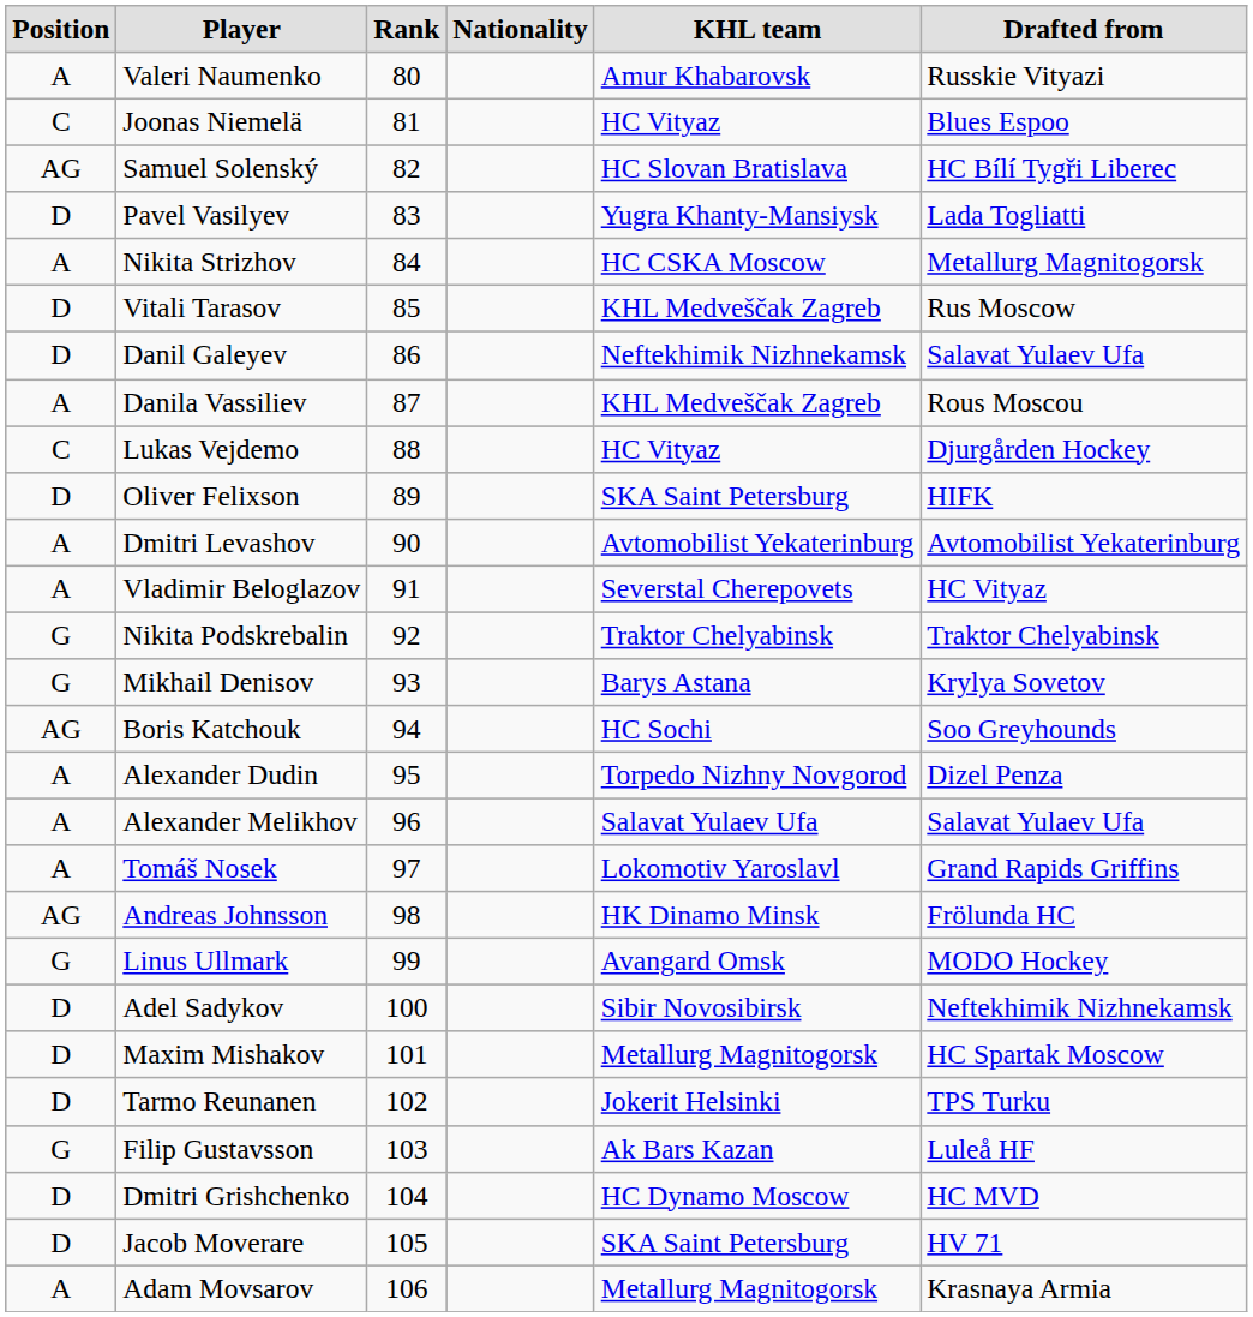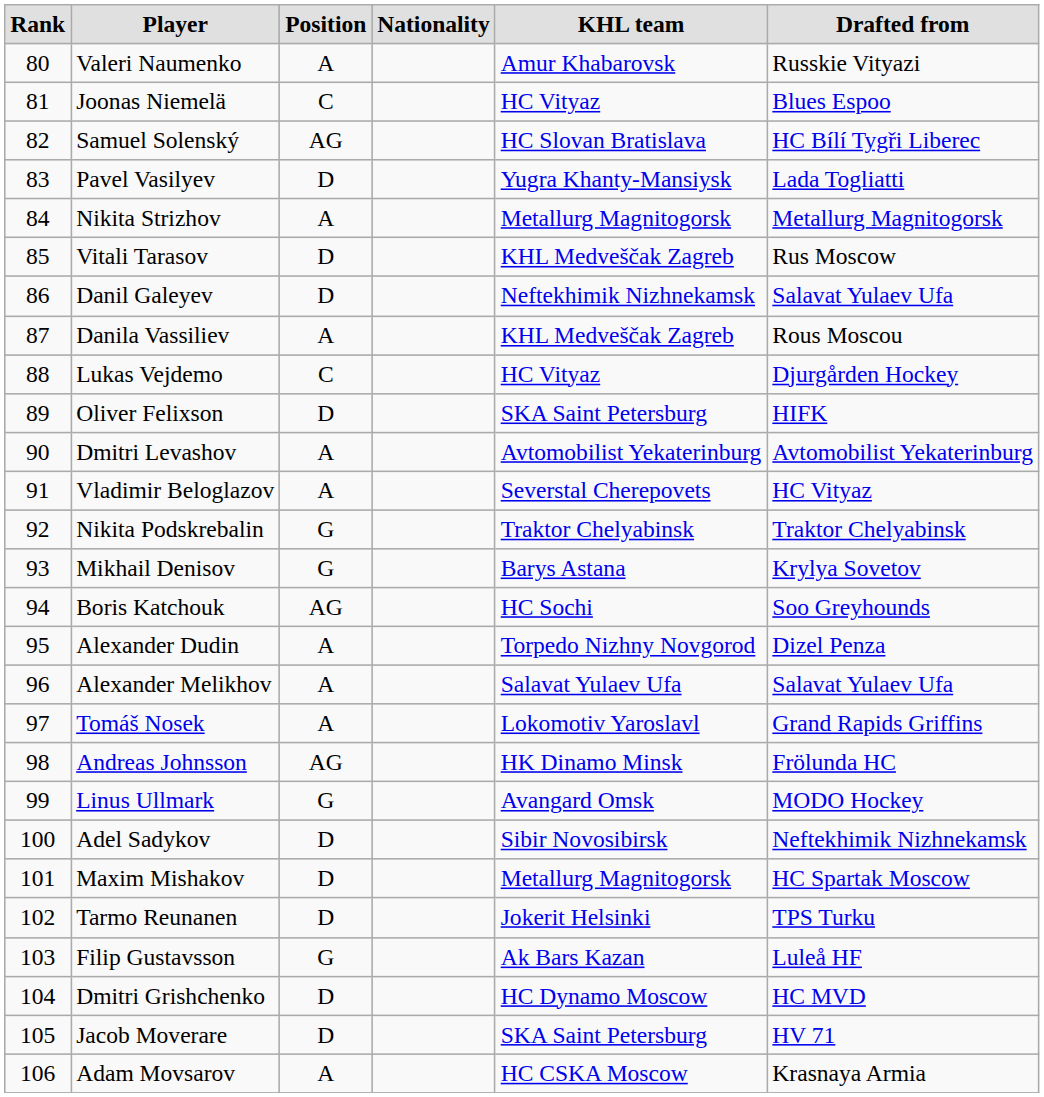 <table style="font-size: 95%; text-align: left;" class="wikitable alternance">
 <tr>
+<th scope="col" style="background: #e0e0e0;">Rank</th>
+<th scope="col" style="background: #e0e0e0;">Player</th>
 <th scope="col" style="background: #e0e0e0;">Position</th>
-<th scope="col" style="background: #e0e0e0;">Player</th>
-<th scope="col" style="background: #e0e0e0;">Rank</th>
 <th scope="col" style="background: #e0e0e0;">Nationality</th>
 <th scope="col" style="background: #e0e0e0;">KHL team</th>
 <th scope="col" style="background: #e0e0e0;">Drafted from</th>
 </tr>
 <tr>
+<td align="center">80</td>
+<td>Valeri Naumenko</td>
 <td align="center">A</td>
-<td>Valeri Naumenko</td>
-<td align="center">80</td>
 <td></td>
 <td><a href='#'>Amur Khabarovsk</a></td>
 <td>Russkie Vityazi</td>
 </tr>
 <tr>
+<td align="center">81</td>
+<td>Joonas Niemelä</td>
 <td align="center">C</td>
-<td>Joonas Niemelä</td>
-<td align="center">81</td>
 <td></td>
 <td><a href='#'>HC Vityaz</a></td>
 <td><a href='#'>Blues Espoo</a></td>
 </tr>
 <tr>
+<td align="center">82</td>
+<td>Samuel Solenský</td>
 <td align="center">AG</td>
-<td>Samuel Solenský</td>
-<td align="center">82</td>
 <td></td>
 <td><a href='#'>HC Slovan Bratislava</a></td>
 <td><a href='#'>HC Bílí Tygři Liberec</a></td>
 </tr>
 <tr>
+<td align="center">83</td>
+<td>Pavel Vasilyev</td>
 <td align="center">D</td>
-<td>Pavel Vasilyev</td>
-<td align="center">83</td>
 <td></td>
 <td><a href='#'>Yugra Khanty-Mansiysk</a></td>
 <td><a href='#'>Lada Togliatti</a></td>
 </tr>
 <tr>
+<td align="center">84</td>
+<td>Nikita Strizhov</td>
 <td align="center">A</td>
-<td>Nikita Strizhov</td>
-<td align="center">84</td>
 <td></td>
-<td><a href='#'>HC CSKA Moscow</a></td>
+<td><a href='#'>Metallurg Magnitogorsk</a></td>
 <td><a href='#'>Metallurg Magnitogorsk</a></td>
 </tr>
 <tr>
+<td align="center">85</td>
+<td>Vitali Tarasov</td>
 <td align="center">D</td>
-<td>Vitali Tarasov</td>
-<td align="center">85</td>
 <td></td>
 <td><a href='#'>KHL Medveščak Zagreb</a></td>
 <td>Rus Moscow</td>
 </tr>
 <tr>
+<td align="center">86</td>
+<td>Danil Galeyev</td>
 <td align="center">D</td>
-<td>Danil Galeyev</td>
-<td align="center">86</td>
 <td></td>
 <td><a href='#'>Neftekhimik Nizhnekamsk</a></td>
 <td><a href='#'>Salavat Yulaev Ufa</a></td>
 </tr>
 <tr>
+<td align="center">87</td>
+<td>Danila Vassiliev</td>
 <td align="center">A</td>
-<td>Danila Vassiliev</td>
-<td align="center">87</td>
 <td></td>
 <td><a href='#'>KHL Medveščak Zagreb</a></td>
 <td>Rous Moscou</td>
 </tr>
 <tr>
+<td align="center">88</td>
+<td>Lukas Vejdemo</td>
 <td align="center">C</td>
-<td>Lukas Vejdemo</td>
-<td align="center">88</td>
 <td></td>
 <td><a href='#'>HC Vityaz</a></td>
 <td><a href='#'>Djurgården Hockey</a></td>
 </tr>
 <tr>
+<td align="center">89</td>
+<td>Oliver Felixson</td>
 <td align="center">D</td>
-<td>Oliver Felixson</td>
-<td align="center">89</td>
 <td></td>
 <td><a href='#'>SKA Saint Petersburg</a></td>
 <td><a href='#'>HIFK</a></td>
 </tr>
 <tr>
+<td align="center">90</td>
+<td>Dmitri Levashov</td>
 <td align="center">A</td>
-<td>Dmitri Levashov</td>
-<td align="center">90</td>
 <td></td>
 <td><a href='#'>Avtomobilist Yekaterinburg</a></td>
 <td><a href='#'>Avtomobilist Yekaterinburg</a></td>
 </tr>
 <tr>
+<td align="center">91</td>
+<td>Vladimir Beloglazov</td>
 <td align="center">A</td>
-<td>Vladimir Beloglazov</td>
-<td align="center">91</td>
 <td></td>
 <td><a href='#'>Severstal Cherepovets</a></td>
 <td><a href='#'>HC Vityaz</a></td>
 </tr>
 <tr>
+<td align="center">92</td>
+<td>Nikita Podskrebalin</td>
 <td align="center">G</td>
-<td>Nikita Podskrebalin</td>
-<td align="center">92</td>
 <td></td>
 <td><a href='#'>Traktor Chelyabinsk</a></td>
 <td><a href='#'>Traktor Chelyabinsk</a></td>
 </tr>
 <tr>
+<td align="center">93</td>
+<td>Mikhail Denisov</td>
 <td align="center">G</td>
-<td>Mikhail Denisov</td>
-<td align="center">93</td>
 <td></td>
 <td><a href='#'>Barys Astana</a></td>
 <td><a href='#'>Krylya Sovetov</a></td>
 </tr>
 <tr>
+<td align="center">94</td>
+<td>Boris Katchouk</td>
 <td align="center">AG</td>
-<td>Boris Katchouk</td>
-<td align="center">94</td>
 <td></td>
 <td><a href='#'>HC Sochi</a></td>
 <td><a href='#'>Soo Greyhounds</a></td>
 </tr>
 <tr>
+<td align="center">95</td>
+<td>Alexander Dudin</td>
 <td align="center">A</td>
-<td>Alexander Dudin</td>
-<td align="center">95</td>
 <td></td>
 <td><a href='#'>Torpedo Nizhny Novgorod</a></td>
 <td><a href='#'>Dizel Penza</a></td>
 </tr>
 <tr>
+<td align="center">96</td>
+<td>Alexander Melikhov</td>
 <td align="center">A</td>
-<td>Alexander Melikhov</td>
-<td align="center">96</td>
 <td></td>
 <td><a href='#'>Salavat Yulaev Ufa</a></td>
 <td><a href='#'>Salavat Yulaev Ufa</a></td>
 </tr>
 <tr>
+<td align="center">97</td>
+<td><a href='#'>Tomáš Nosek</a></td>
 <td align="center">A</td>
-<td><a href='#'>Tomáš Nosek</a></td>
-<td align="center">97</td>
 <td></td>
 <td><a href='#'>Lokomotiv Yaroslavl</a></td>
 <td><a href='#'>Grand Rapids Griffins</a></td>
 </tr>
 <tr>
+<td align="center">98</td>
+<td><a href='#'>Andreas Johnsson</a></td>
 <td align="center">AG</td>
-<td><a href='#'>Andreas Johnsson</a></td>
-<td align="center">98</td>
 <td></td>
 <td><a href='#'>HK Dinamo Minsk</a></td>
 <td><a href='#'>Frölunda HC</a></td>
 </tr>
 <tr>
+<td align="center">99</td>
+<td><a href='#'>Linus Ullmark</a></td>
 <td align="center">G</td>
-<td><a href='#'>Linus Ullmark</a></td>
-<td align="center">99</td>
 <td></td>
 <td><a href='#'>Avangard Omsk</a></td>
 <td><a href='#'>MODO Hockey</a></td>
 </tr>
 <tr>
+<td align="center">100</td>
+<td>Adel Sadykov</td>
 <td align="center">D</td>
-<td>Adel Sadykov</td>
-<td align="center">100</td>
 <td></td>
 <td><a href='#'>Sibir Novosibirsk</a></td>
 <td><a href='#'>Neftekhimik Nizhnekamsk</a></td>
 </tr>
 <tr>
+<td align="center">101</td>
+<td>Maxim Mishakov</td>
 <td align="center">D</td>
-<td>Maxim Mishakov</td>
-<td align="center">101</td>
 <td></td>
 <td><a href='#'>Metallurg Magnitogorsk</a></td>
 <td><a href='#'>HC Spartak Moscow</a></td>
 </tr>
 <tr>
+<td align="center">102</td>
+<td>Tarmo Reunanen</td>
 <td align="center">D</td>
-<td>Tarmo Reunanen</td>
-<td align="center">102</td>
 <td></td>
 <td><a href='#'>Jokerit Helsinki</a></td>
 <td><a href='#'>TPS Turku</a></td>
 </tr>
 <tr>
+<td align="center">103</td>
+<td>Filip Gustavsson</td>
 <td align="center">G</td>
-<td>Filip Gustavsson</td>
-<td align="center">103</td>
 <td></td>
 <td><a href='#'>Ak Bars Kazan</a></td>
 <td><a href='#'>Luleå HF</a></td>
 </tr>
 <tr>
+<td align="center">104</td>
+<td>Dmitri Grishchenko</td>
 <td align="center">D</td>
-<td>Dmitri Grishchenko</td>
-<td align="center">104</td>
 <td></td>
 <td><a href='#'>HC Dynamo Moscow</a></td>
 <td><a href='#'>HC MVD</a></td>
 </tr>
 <tr>
+<td align="center">105</td>
+<td>Jacob Moverare</td>
 <td align="center">D</td>
-<td>Jacob Moverare</td>
-<td align="center">105</td>
 <td></td>
 <td><a href='#'>SKA Saint Petersburg</a></td>
 <td><a href='#'>HV 71</a></td>
 </tr>
 <tr>
+<td align="center">106</td>
+<td>Adam Movsarov</td>
 <td align="center">A</td>
-<td>Adam Movsarov</td>
-<td align="center">106</td>
 <td></td>
-<td><a href='#'>Metallurg Magnitogorsk</a></td>
+<td><a href='#'>HC CSKA Moscow</a></td>
 <td>Krasnaya Armia</td>
 </tr>
 </table>
